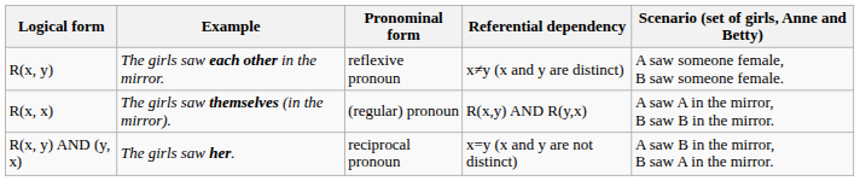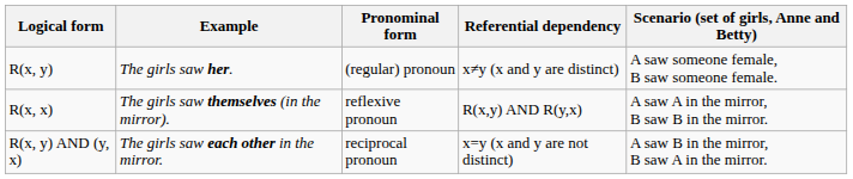 <table class="wikitable">
 <tr>
 <th>Logical form</th>
 <th>Example</th>
 <th>Pronominal form</th>
 <th>Referential dependency</th>
 <th>Scenario (set of girls, Anne and Betty)</th>
 </tr>
 <tr>
 <td>R(x, y)</td>
-<td><em>The girls saw <strong>each other</strong> in the mirror.</em></td>
-<td>reflexive pronoun</td>
+<td><em>The girls saw <strong>her</strong>.</em></td>
+<td>(regular) pronoun</td>
 <td>x≠y (x and y are distinct)</td>
 <td>A saw someone female,<br>B saw someone female.</td>
 </tr>
 <tr>
 <td>R(x, x)</td>
 <td><em>The girls saw <strong>themselves</strong> (in the mirror).</em></td>
-<td>(regular) pronoun</td>
+<td>reflexive pronoun</td>
 <td>R(x,y) AND R(y,x)</td>
 <td>A saw A in the mirror,<br>B saw B in the mirror.</td>
 </tr>
 <tr>
 <td>R(x, y) AND (y, x)</td>
-<td><em>The girls saw <strong>her</strong>.</em></td>
+<td><em>The girls saw <strong>each other</strong> in the mirror.</em></td>
 <td>reciprocal pronoun</td>
 <td>x=y (x and y are not distinct)</td>
 <td>A saw B in the mirror,<br>B saw A in the mirror.</td>
 </tr>
 </table>
